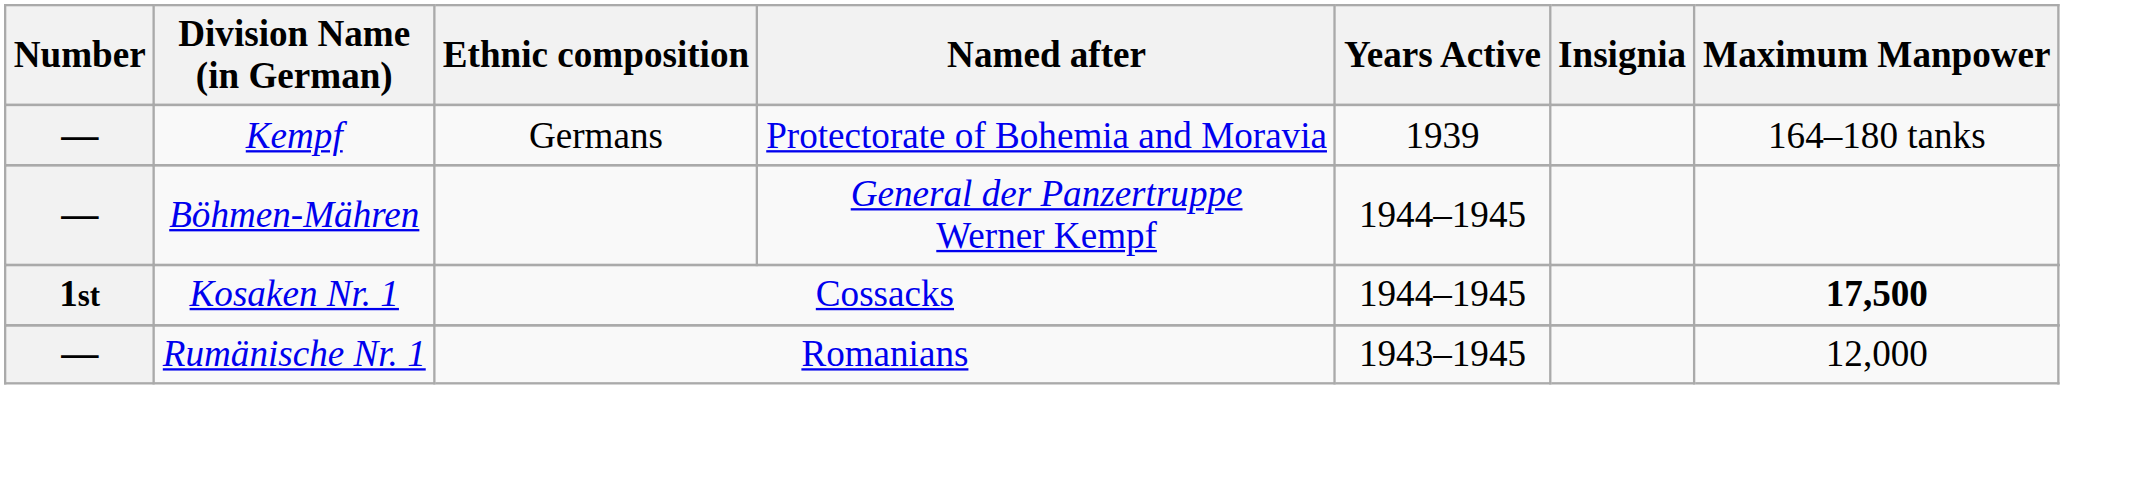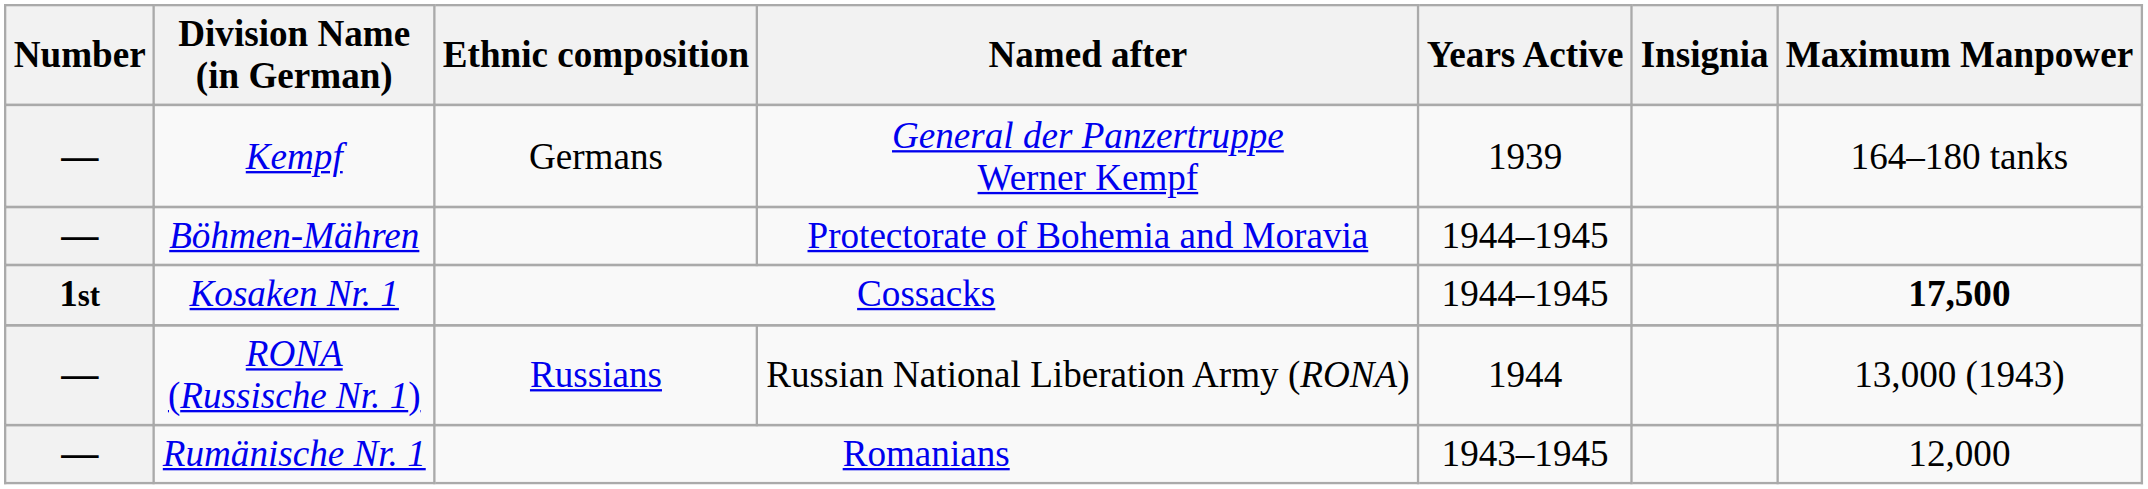 <table class="wikitable">
 <tr>
 <th>Number</th>
 <th>Division Name<br>(in German)</th>
 <th>Ethnic composition</th>
 <th>Named after</th>
 <th>Years Active</th>
 <th>Insignia</th>
 <th>Maximum Manpower</th>
 </tr>
 <tr>
 </tr>
 <tr>
 </tr>
 <tr align="center">
 <th>—<small></small></th>
 <td><a href='#'><em>Kempf</em></a></td>
 <td>Germans</td>
-<td><a href='#'>Protectorate of Bohemia and Moravia</a></td>
+<td><em><a href='#'>General der Panzertruppe</a></em><br><a href='#'>Werner Kempf</a></td>
 <td>1939</td>
 <td></td>
 <td>164–180 tanks</td>
 </tr>
 <tr>
 </tr>
 <tr align="center">
 <th>—<small></small></th>
 <td><em><a href='#'>Böhmen-Mähren</a></em></td>
 <td></td>
-<td><em><a href='#'>General der Panzertruppe</a></em><br><a href='#'>Werner Kempf</a></td>
+<td><a href='#'>Protectorate of Bohemia and Moravia</a></td>
 <td>1944–1945</td>
 <td></td>
 <td></td>
 </tr>
 <tr>
 </tr>
 <tr align="center">
 <th>1<small>st</small></th>
 <td><a href='#'><em>Kosaken Nr. 1</em></a></td>
 <td colspan="2"><a href='#'>Cossacks</a></td>
 <td>1944–1945</td>
 <td></td>
 <td><strong>17,500</strong></td>
 </tr>
 <tr>
 </tr>
+<tr align="center">
+<th>—<small></small></th>
+<td><a href='#'><em>RONA</em><br>(<em>Russische Nr. 1</em>)</a></td>
+<td><a href='#'>Russians</a></td>
+<td>Russian National Liberation Army (<em>RONA</em>)</td>
+<td>1944</td>
+<td></td>
+<td>13,000 (1943)</td>
+</tr>
 <tr>
 </tr>
 <tr align="center">
 <th>—<small></small></th>
 <td><a href='#'><em>Rumänische Nr. 1</em></a></td>
 <td colspan="2"><a href='#'>Romanians</a></td>
 <td>1943–1945</td>
 <td></td>
 <td>12,000</td>
 </tr>
 </table>
